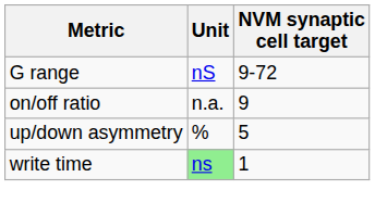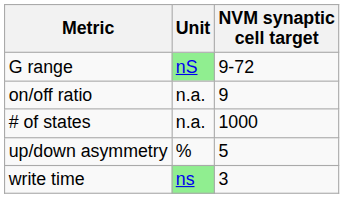 <table class="wikitable floatright">
 <tr>
 <th>Metric</th>
 <th>Unit</th>
 <th>NVM synaptic <br> cell target</th>
 </tr>
 <tr>
 <td>G range</td>
-<td><a href='#'>nS</a></td>
+<td style="background: lightgreen;"><a href='#'>nS</a></td>
 <td>9-72</td>
 </tr>
 <tr>
 <td>on/off ratio</td>
 <td>n.a.</td>
 <td>9</td>
+</tr>
+<tr>
+<td># of states</td>
+<td>n.a.</td>
+<td>1000</td>
 </tr>
 <tr>
 <td>up/down asymmetry</td>
 <td>%</td>
 <td>5</td>
 </tr>
 <tr>
 <td>write time</td>
 <td style="background: lightgreen;"><a href='#'>ns</a></td>
-<td>1</td>
+<td>3</td>
 </tr>
 </table>
